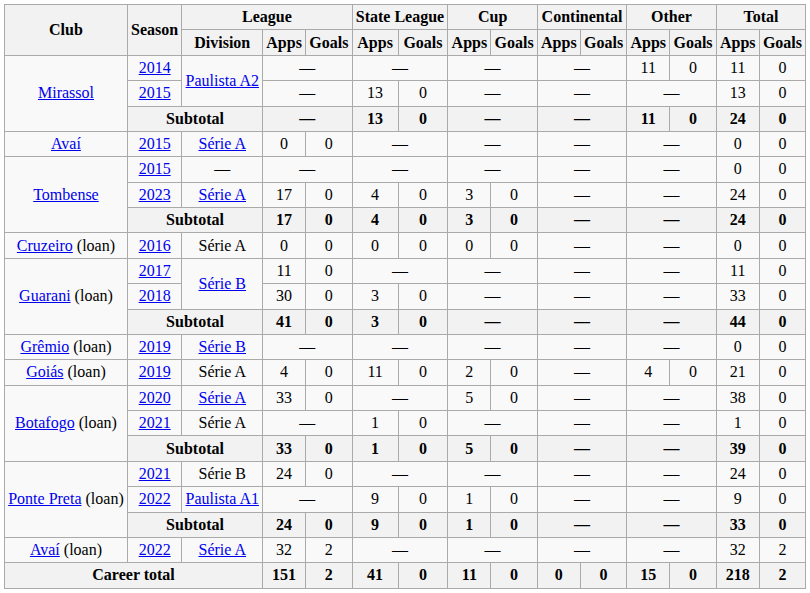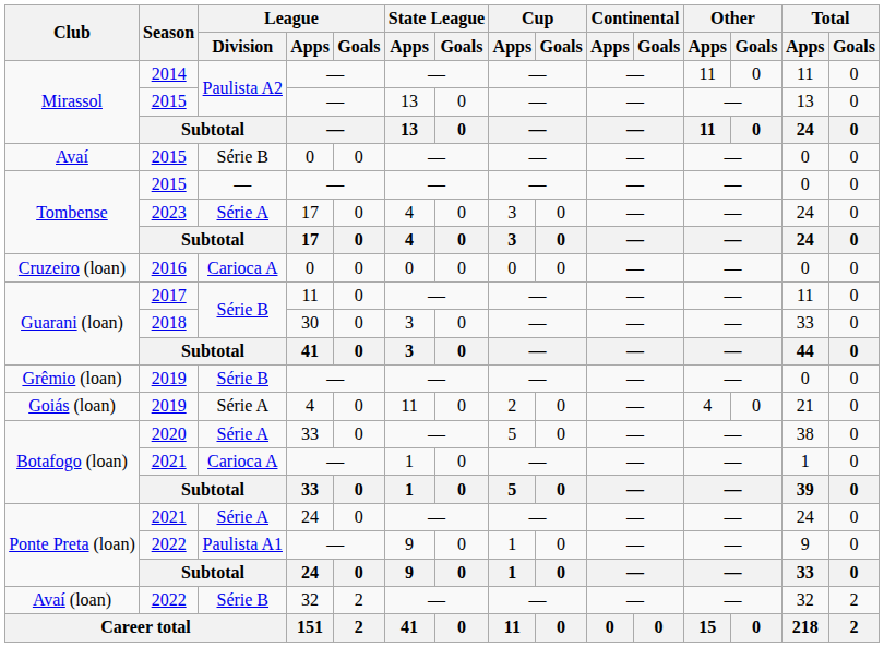 <table class="wikitable" style="text-align: center;">
 <tr>
 <th rowspan="2">Club</th>
 <th rowspan="2">Season</th>
 <th colspan="3">League</th>
 <th colspan="2">State League</th>
 <th colspan="2">Cup</th>
 <th colspan="2">Continental</th>
 <th colspan="2">Other</th>
 <th colspan="2">Total</th>
 </tr>
 <tr>
 <th>Division</th>
 <th>Apps</th>
 <th>Goals</th>
 <th>Apps</th>
 <th>Goals</th>
 <th>Apps</th>
 <th>Goals</th>
 <th>Apps</th>
 <th>Goals</th>
 <th>Apps</th>
 <th>Goals</th>
 <th>Apps</th>
 <th>Goals</th>
 </tr>
 <tr>
 <td rowspan="3"><a href='#'>Mirassol</a></td>
 <td><a href='#'>2014</a></td>
 <td rowspan="2"><a href='#'>Paulista A2</a></td>
 <td colspan="2">—</td>
 <td colspan="2">—</td>
 <td colspan="2">—</td>
 <td colspan="2">—</td>
 <td>11</td>
 <td>0</td>
 <td>11</td>
 <td>0</td>
 </tr>
 <tr>
 <td><a href='#'>2015</a></td>
 <td colspan="2">—</td>
 <td>13</td>
 <td>0</td>
 <td colspan="2">—</td>
 <td colspan="2">—</td>
 <td colspan="2">—</td>
 <td>13</td>
 <td>0</td>
 </tr>
 <tr>
 <th colspan="2">Subtotal</th>
 <th colspan="2">—</th>
 <th>13</th>
 <th>0</th>
 <th colspan="2">—</th>
 <th colspan="2">—</th>
 <th>11</th>
 <th>0</th>
 <th>24</th>
 <th>0</th>
 </tr>
 <tr>
 <td><a href='#'>Avaí</a></td>
 <td><a href='#'>2015</a></td>
-<td><a href='#'>Série A</a></td>
+<td>Série B</td>
 <td>0</td>
 <td>0</td>
 <td colspan="2">—</td>
 <td colspan="2">—</td>
 <td colspan="2">—</td>
 <td colspan="2">—</td>
 <td>0</td>
 <td>0</td>
 </tr>
 <tr>
 <td rowspan=3><a href='#'>Tombense</a></td>
 <td><a href='#'>2015</a></td>
 <td>—</td>
 <td colspan="2">—</td>
 <td colspan="2">—</td>
 <td colspan="2">—</td>
 <td colspan="2">—</td>
 <td colspan="2">—</td>
 <td>0</td>
 <td>0</td>
 </tr>
 <tr>
 <td><a href='#'>2023</a></td>
 <td><a href='#'>Série A</a></td>
 <td>17</td>
 <td>0</td>
 <td>4</td>
 <td>0</td>
 <td>3</td>
 <td>0</td>
 <td colspan="2">—</td>
 <td colspan="2">—</td>
 <td>24</td>
 <td>0</td>
 </tr>
 <tr>
 <th colspan="2">Subtotal</th>
 <th>17</th>
 <th>0</th>
 <th>4</th>
 <th>0</th>
 <th>3</th>
 <th>0</th>
 <th colspan="2">—</th>
 <th colspan="2">—</th>
 <th>24</th>
 <th>0</th>
 </tr>
 <tr>
 <td><a href='#'>Cruzeiro</a> (loan)</td>
 <td><a href='#'>2016</a></td>
-<td>Série A</td>
+<td><a href='#'>Carioca A</a></td>
 <td>0</td>
 <td>0</td>
 <td>0</td>
 <td>0</td>
 <td>0</td>
 <td>0</td>
 <td colspan="2">—</td>
 <td colspan="2">—</td>
 <td>0</td>
 <td>0</td>
 </tr>
 <tr>
 <td rowspan="3"><a href='#'>Guarani</a> (loan)</td>
 <td><a href='#'>2017</a></td>
 <td rowspan="2"><a href='#'>Série B</a></td>
 <td>11</td>
 <td>0</td>
 <td colspan="2">—</td>
 <td colspan="2">—</td>
 <td colspan="2">—</td>
 <td colspan="2">—</td>
 <td>11</td>
 <td>0</td>
 </tr>
 <tr>
 <td><a href='#'>2018</a></td>
 <td>30</td>
 <td>0</td>
 <td>3</td>
 <td>0</td>
 <td colspan="2">—</td>
 <td colspan="2">—</td>
 <td colspan="2">—</td>
 <td>33</td>
 <td>0</td>
 </tr>
 <tr>
 <th colspan="2">Subtotal</th>
 <th>41</th>
 <th>0</th>
 <th>3</th>
 <th>0</th>
 <th colspan="2">—</th>
 <th colspan="2">—</th>
 <th colspan="2">—</th>
 <th>44</th>
 <th>0</th>
 </tr>
 <tr>
 <td><a href='#'>Grêmio</a> (loan)</td>
 <td><a href='#'>2019</a></td>
 <td><a href='#'>Série B</a></td>
 <td colspan="2">—</td>
 <td colspan="2">—</td>
 <td colspan="2">—</td>
 <td colspan="2">—</td>
 <td colspan="2">—</td>
 <td>0</td>
 <td>0</td>
 </tr>
 <tr>
 <td><a href='#'>Goiás</a> (loan)</td>
 <td><a href='#'>2019</a></td>
 <td>Série A</td>
 <td>4</td>
 <td>0</td>
 <td>11</td>
 <td>0</td>
 <td>2</td>
 <td>0</td>
 <td colspan="2">—</td>
 <td>4</td>
 <td>0</td>
 <td>21</td>
 <td>0</td>
 </tr>
 <tr>
 <td rowspan="3"><a href='#'>Botafogo</a> (loan)</td>
 <td><a href='#'>2020</a></td>
 <td><a href='#'>Série A</a></td>
 <td>33</td>
 <td>0</td>
 <td colspan="2">—</td>
 <td>5</td>
 <td>0</td>
 <td colspan="2">—</td>
 <td colspan="2">—</td>
 <td>38</td>
 <td>0</td>
 </tr>
 <tr>
 <td><a href='#'>2021</a></td>
-<td>Série A</td>
+<td><a href='#'>Carioca A</a></td>
 <td colspan="2">—</td>
 <td>1</td>
 <td>0</td>
 <td colspan="2">—</td>
 <td colspan="2">—</td>
 <td colspan="2">—</td>
 <td>1</td>
 <td>0</td>
 </tr>
 <tr>
 <th colspan="2">Subtotal</th>
 <th>33</th>
 <th>0</th>
 <th>1</th>
 <th>0</th>
 <th>5</th>
 <th>0</th>
 <th colspan="2">—</th>
 <th colspan="2">—</th>
 <th>39</th>
 <th>0</th>
 </tr>
 <tr>
 <td rowspan=3><a href='#'>Ponte Preta</a> (loan)</td>
 <td><a href='#'>2021</a></td>
-<td>Série B</td>
+<td><a href='#'>Série A</a></td>
 <td>24</td>
 <td>0</td>
 <td colspan="2">—</td>
 <td colspan="2">—</td>
 <td colspan="2">—</td>
 <td colspan="2">—</td>
 <td>24</td>
 <td>0</td>
 </tr>
 <tr>
 <td><a href='#'>2022</a></td>
 <td><a href='#'>Paulista A1</a></td>
 <td colspan="2">—</td>
 <td>9</td>
 <td>0</td>
 <td>1</td>
 <td>0</td>
 <td colspan="2">—</td>
 <td colspan="2">—</td>
 <td>9</td>
 <td>0</td>
 </tr>
 <tr>
 <th colspan="2">Subtotal</th>
 <th>24</th>
 <th>0</th>
 <th>9</th>
 <th>0</th>
 <th>1</th>
 <th>0</th>
 <th colspan="2">—</th>
 <th colspan="2">—</th>
 <th>33</th>
 <th>0</th>
 </tr>
 <tr>
 <td><a href='#'>Avaí</a> (loan)</td>
 <td><a href='#'>2022</a></td>
-<td><a href='#'>Série A</a></td>
+<td><a href='#'>Série B</a></td>
 <td>32</td>
 <td>2</td>
 <td colspan="2">—</td>
 <td colspan="2">—</td>
 <td colspan="2">—</td>
 <td colspan="2">—</td>
 <td>32</td>
 <td>2</td>
 </tr>
 <tr>
 <th colspan="3"><strong>Career total</strong></th>
 <th>151</th>
 <th>2</th>
 <th>41</th>
 <th>0</th>
 <th>11</th>
 <th>0</th>
 <th>0</th>
 <th>0</th>
 <th>15</th>
 <th>0</th>
 <th>218</th>
 <th>2</th>
 </tr>
 </table>
